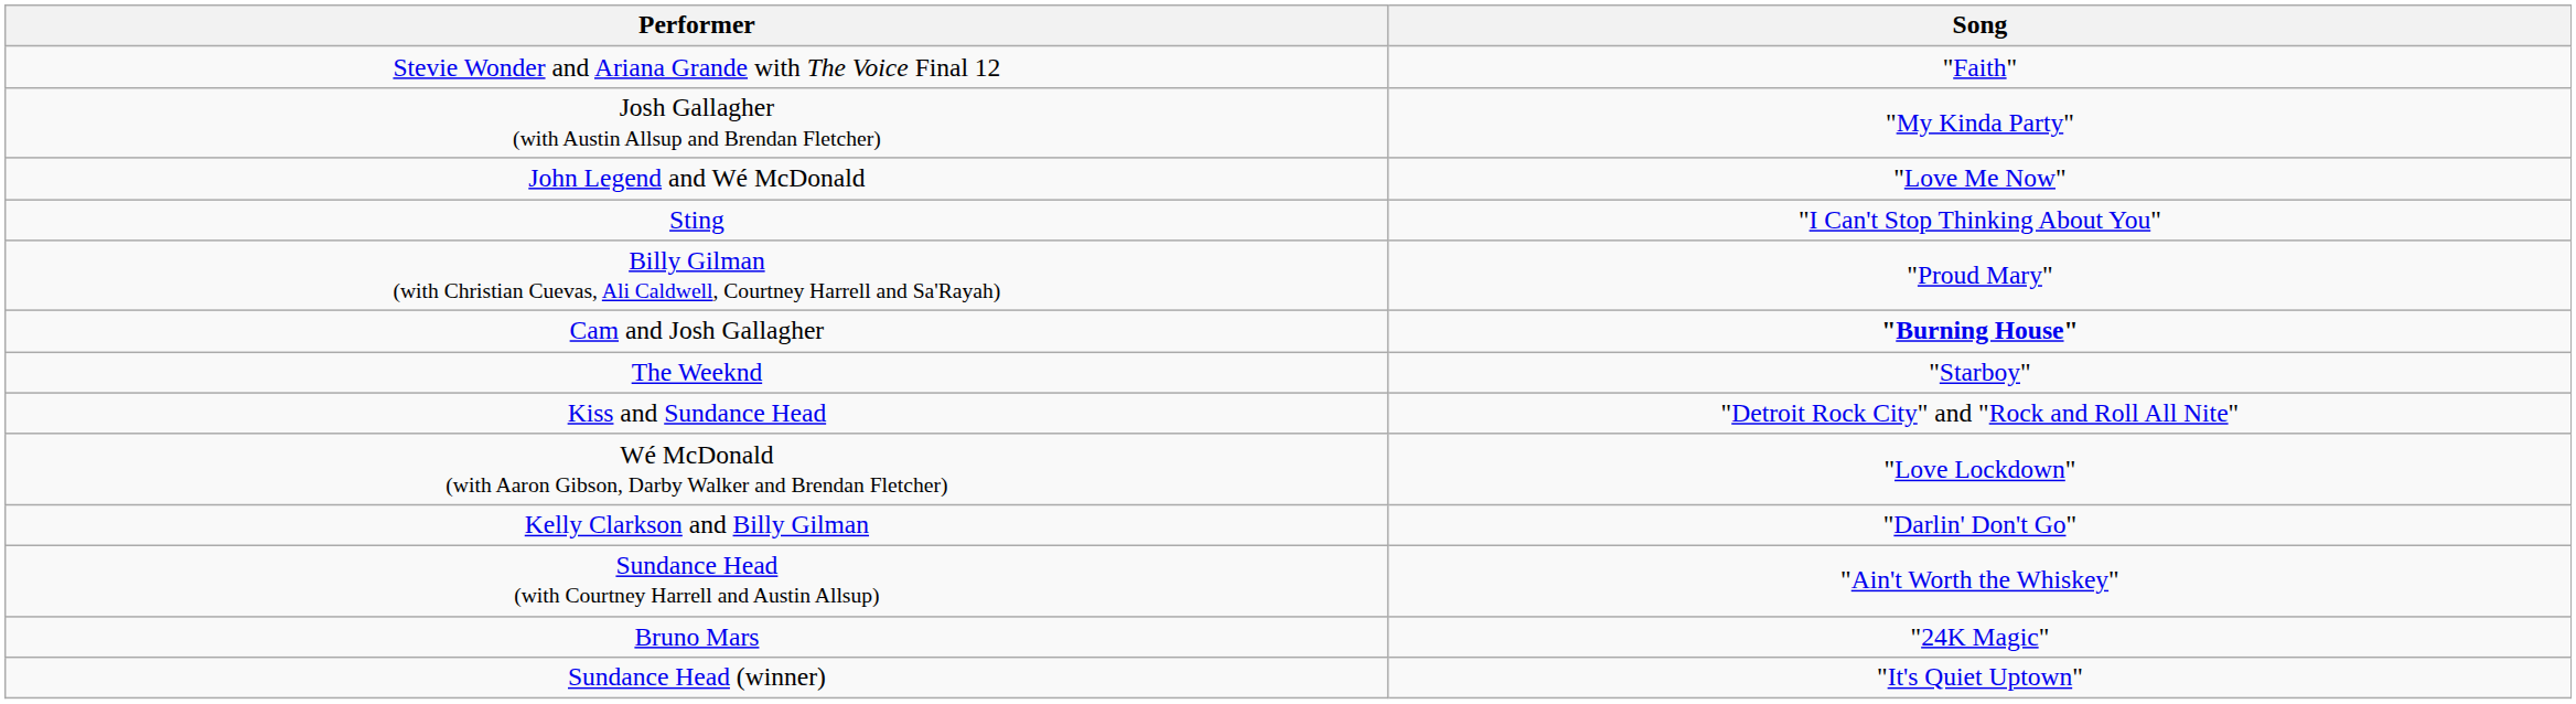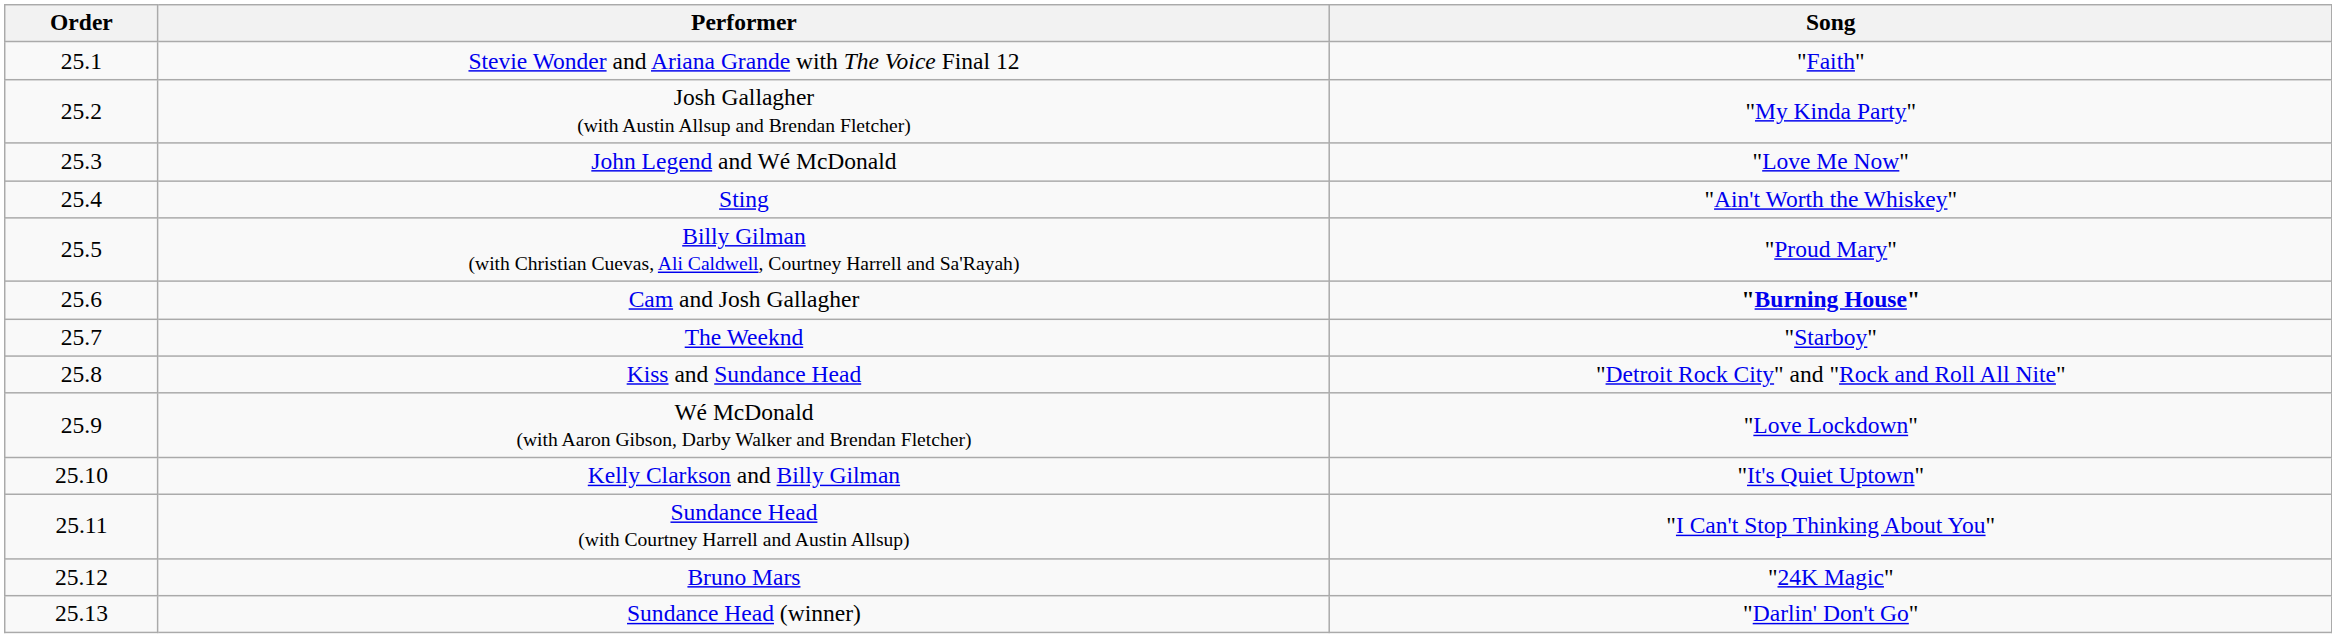 <table class="wikitable" style="text-align:center; width:100%;">
 <tr>
+<th>Order</th>
 <th>Performer</th>
 <th>Song</th>
 </tr>
 <tr>
+<td>25.1</td>
 <td><a href='#'>Stevie Wonder</a> and <a href='#'>Ariana Grande</a> with <em>The Voice</em> Final 12</td>
 <td>"<a href='#'>Faith</a>"</td>
 </tr>
 <tr>
+<td>25.2</td>
 <td>Josh Gallagher <br><small>(with Austin Allsup and Brendan Fletcher)</small></td>
 <td>"<a href='#'>My Kinda Party</a>"</td>
 </tr>
 <tr>
+<td>25.3</td>
 <td><a href='#'>John Legend</a> and Wé McDonald</td>
 <td>"<a href='#'>Love Me Now</a>"</td>
 </tr>
 <tr>
+<td>25.4</td>
 <td><a href='#'>Sting</a></td>
-<td>"<a href='#'>I Can't Stop Thinking About You</a>"</td>
+<td>"<a href='#'>Ain't Worth the Whiskey</a>"</td>
 </tr>
 <tr>
+<td>25.5</td>
 <td><a href='#'>Billy Gilman</a> <br><small>(with Christian Cuevas, <a href='#'>Ali Caldwell</a>, Courtney Harrell and Sa'Rayah)</small></td>
 <td>"<a href='#'>Proud Mary</a>"</td>
 </tr>
 <tr>
+<td>25.6</td>
 <td><a href='#'>Cam</a> and Josh Gallagher</td>
 <td><strong>"<a href='#'>Burning House</a>"</strong></td>
 </tr>
 <tr>
+<td>25.7</td>
 <td><a href='#'>The Weeknd</a></td>
 <td>"<a href='#'>Starboy</a>"</td>
 </tr>
 <tr>
+<td>25.8</td>
 <td><a href='#'>Kiss</a> and <a href='#'>Sundance Head</a></td>
 <td>"<a href='#'>Detroit Rock City</a>" and "<a href='#'>Rock and Roll All Nite</a>"</td>
 </tr>
 <tr>
+<td>25.9</td>
 <td>Wé McDonald <br><small>(with Aaron Gibson, Darby Walker and Brendan Fletcher)</small></td>
 <td>"<a href='#'>Love Lockdown</a>"</td>
 </tr>
 <tr>
+<td>25.10</td>
 <td><a href='#'>Kelly Clarkson</a> and <a href='#'>Billy Gilman</a></td>
-<td>"<a href='#'>Darlin' Don't Go</a>"</td>
+<td>"<a href='#'>It's Quiet Uptown</a>"</td>
 </tr>
 <tr>
+<td>25.11</td>
 <td><a href='#'>Sundance Head</a> <br><small>(with Courtney Harrell and Austin Allsup)</small></td>
-<td>"<a href='#'>Ain't Worth the Whiskey</a>"</td>
+<td>"<a href='#'>I Can't Stop Thinking About You</a>"</td>
 </tr>
 <tr>
+<td>25.12</td>
 <td><a href='#'>Bruno Mars</a></td>
 <td>"<a href='#'>24K Magic</a>"</td>
 </tr>
 <tr>
+<td>25.13</td>
 <td><a href='#'>Sundance Head</a> (winner)</td>
-<td>"<a href='#'>It's Quiet Uptown</a>"</td>
+<td>"<a href='#'>Darlin' Don't Go</a>"</td>
 </tr>
 </table>
